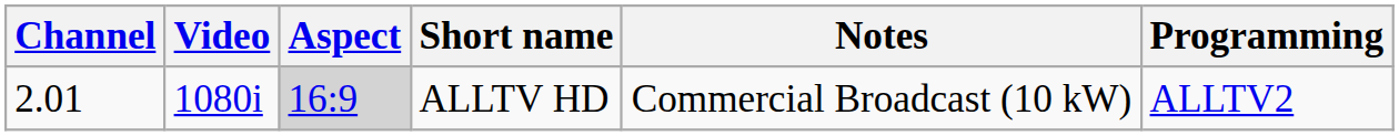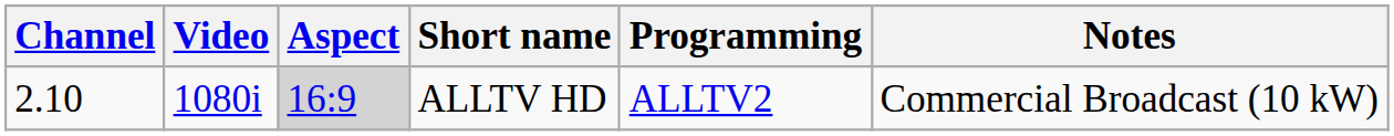 <table class="wikitable">
 <tr>
 <th><a href='#'>Channel</a></th>
 <th><a href='#'>Video</a></th>
 <th><a href='#'>Aspect</a></th>
 <th>Short name</th>
+<th>Programming</th>
 <th>Notes</th>
-<th>Programming</th>
 </tr>
 <tr>
-<td>2.01</td>
+<td>2.10</td>
 <td><a href='#'>1080i</a></td>
 <td style="background: lightgrey;"><a href='#'>16:9</a></td>
 <td>ALLTV HD</td>
+<td><a href='#'>ALLTV2</a></td>
 <td>Commercial Broadcast (10 kW)</td>
-<td><a href='#'>ALLTV2</a></td>
 </tr>
 </table>
